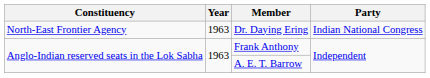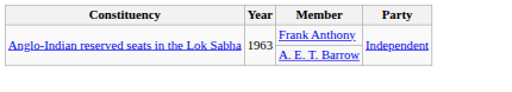 <table class="wikitable sortable">
 <tr>
 <th>Constituency</th>
 <th>Year</th>
 <th>Member</th>
 <th>Party</th>
-</tr>
-<tr>
-<td><a href='#'>North-East Frontier Agency</a></td>
-<td>1963</td>
-<td><a href='#'>Dr. Daying Ering</a></td>
-<td><a href='#'>Indian National Congress</a></td>
 </tr>
 <tr>
 <td rowspan="2"><a href='#'>Anglo-Indian reserved seats in the Lok Sabha</a></td>
 <td rowspan="2">1963</td>
 <td><a href='#'>Frank Anthony</a></td>
 <td rowspan="2"><a href='#'>Independent</a></td>
 </tr>
 <tr>
 <td><a href='#'>A. E. T. Barrow</a></td>
 </tr>
 </table>
